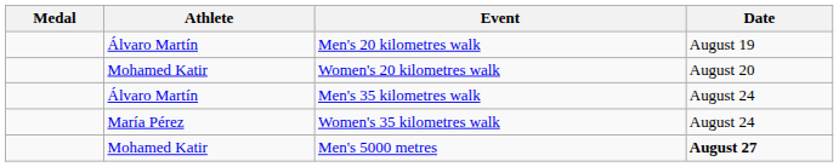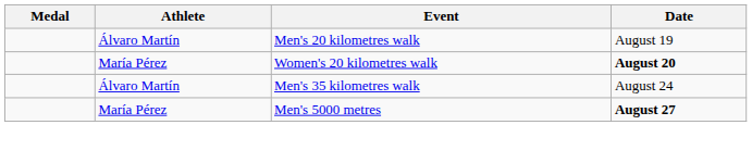 <table class="wikitable" style="font-size:90%" width=60%>
 <tr>
 <th>Medal</th>
 <th>Athlete</th>
 <th>Event</th>
 <th>Date</th>
 </tr>
 <tr>
 <td></td>
 <td><a href='#'>Álvaro Martín</a></td>
 <td><a href='#'>Men's 20 kilometres walk</a></td>
 <td>August 19</td>
 </tr>
 <tr>
 <td></td>
-<td><a href='#'>Mohamed Katir</a></td>
+<td><a href='#'>María Pérez</a></td>
 <td><a href='#'>Women's 20 kilometres walk</a></td>
-<td>August 20</td>
+<td><strong>August 20</strong></td>
 </tr>
 <tr>
 <td></td>
 <td><a href='#'>Álvaro Martín</a></td>
 <td><a href='#'>Men's 35 kilometres walk</a></td>
 <td>August 24</td>
 </tr>
 <tr>
 <td></td>
 <td><a href='#'>María Pérez</a></td>
-<td><a href='#'>Women's 35 kilometres walk</a></td>
-<td>August 24</td>
-</tr>
-<tr>
-<td></td>
-<td><a href='#'>Mohamed Katir</a></td>
 <td><a href='#'>Men's 5000 metres</a></td>
 <td><strong>August 27</strong></td>
 </tr>
 </table>
